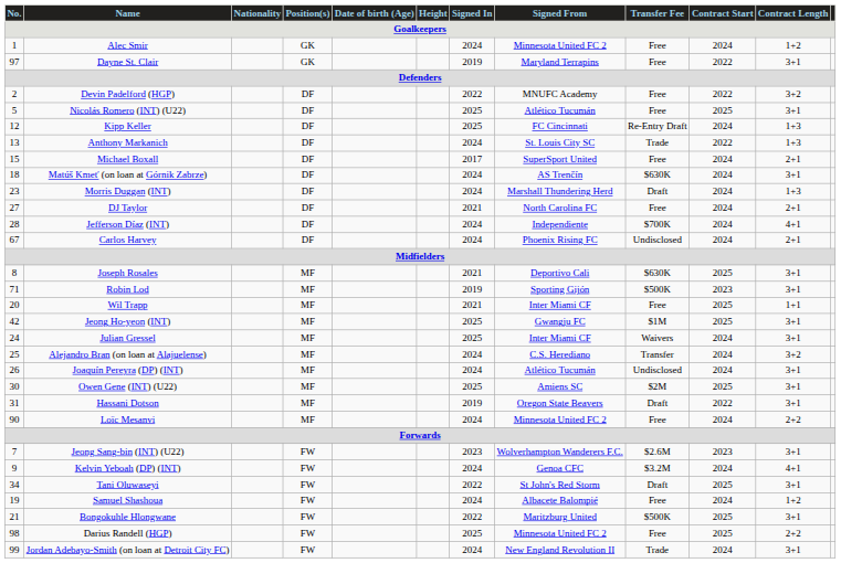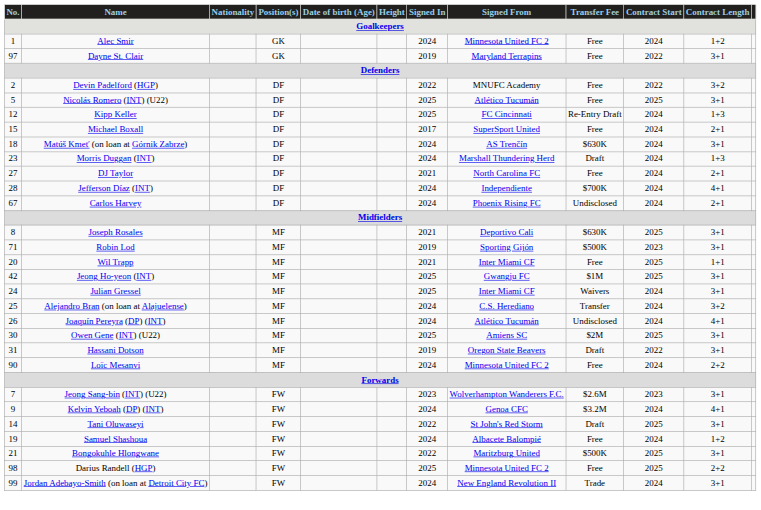 <table class="wikitable" style="text-align:center; font-size:90%;">
 <tr>
 <th style="background:#21201E;color:#9BCEE3;border:1px solid #E1E2DD">No.</th>
 <th style="background:#21201E;color:#9BCEE3;border:1px solid #E1E2DD">Name</th>
 <th style="background:#21201E;color:#9BCEE3;border:1px solid #E1E2DD">Nationality</th>
 <th style="background:#21201E;color:#9BCEE3;border:1px solid #E1E2DD">Position(s)</th>
 <th style="background:#21201E;color:#9BCEE3;border:1px solid #E1E2DD">Date of birth (Age)</th>
 <th style="background:#21201E;color:#9BCEE3;border:1px solid #E1E2DD">Height</th>
 <th style="background:#21201E;color:#9BCEE3;border:1px solid #E1E2DD">Signed In</th>
 <th style="background:#21201E;color:#9BCEE3;border:1px solid #E1E2DD">Signed From</th>
 <th style="background:#21201E;color:#9BCEE3;border:1px solid #E1E2DD">Transfer Fee</th>
 <th style="background:#21201E;color:#9BCEE3;border:1px solid #E1E2DD">Contract Start</th>
 <th style="background:#21201E;color:#9BCEE3;border:1px solid #E1E2DD">Contract Length</th>
 <th style="background:#21201E;color:#9BCEE3;border:1px solid #E1E2DD" class="unsortable"></th>
 </tr>
 <tr>
 <th colspan="12" style="background:#e1e2dd"><a href='#'>Goalkeepers</a></th>
 </tr>
 <tr>
 <td>1</td>
 <td><a href='#'>Alec Smir</a></td>
 <td></td>
 <td>GK</td>
 <td></td>
 <td></td>
 <td>2024</td>
 <td> <a href='#'>Minnesota United FC 2</a></td>
 <td>Free</td>
 <td>2024</td>
 <td>1+2</td>
 <td></td>
 </tr>
 <tr>
 <td>97</td>
 <td><a href='#'>Dayne St. Clair</a></td>
 <td></td>
 <td>GK</td>
 <td></td>
 <td></td>
 <td>2019</td>
 <td> <a href='#'>Maryland Terrapins</a></td>
 <td>Free</td>
 <td>2022</td>
 <td>3+1</td>
 <td></td>
 </tr>
 <tr>
 <th colspan="12" style="background:#dcdcdc"><a href='#'>Defenders</a></th>
 </tr>
 <tr>
 <td>2</td>
 <td><a href='#'>Devin Padelford</a> (<a href='#'>HGP</a>)</td>
 <td></td>
 <td>DF</td>
 <td></td>
 <td></td>
 <td>2022</td>
 <td> MNUFC Academy</td>
 <td>Free</td>
 <td>2022</td>
 <td>3+2</td>
 <td></td>
 </tr>
 <tr>
 <td>5</td>
 <td><a href='#'>Nicolás Romero</a> (<a href='#'>INT</a>) (U22)</td>
 <td></td>
 <td>DF</td>
 <td></td>
 <td></td>
 <td>2025</td>
 <td> <a href='#'>Atlético Tucumán</a></td>
 <td>Free</td>
 <td>2025</td>
 <td>3+1</td>
 <td></td>
 </tr>
 <tr>
 <td>12</td>
 <td><a href='#'>Kipp Keller</a></td>
 <td></td>
 <td>DF</td>
 <td></td>
 <td></td>
 <td>2025</td>
 <td> <a href='#'>FC Cincinnati</a></td>
 <td>Re-Entry Draft</td>
 <td>2024</td>
-<td>1+3</td>
-<td></td>
-</tr>
-<tr>
-<td>13</td>
-<td><a href='#'>Anthony Markanich</a></td>
-<td></td>
-<td>DF</td>
-<td></td>
-<td></td>
-<td>2024</td>
-<td> <a href='#'>St. Louis City SC</a></td>
-<td>Trade</td>
-<td>2022</td>
 <td>1+3</td>
 <td></td>
 </tr>
 <tr>
 <td>15</td>
 <td><a href='#'>Michael Boxall</a></td>
 <td></td>
 <td>DF</td>
 <td></td>
 <td></td>
 <td>2017</td>
 <td> <a href='#'>SuperSport United</a></td>
 <td>Free</td>
 <td>2024</td>
 <td>2+1</td>
 <td></td>
 </tr>
 <tr>
 <td>18</td>
 <td><a href='#'>Matúš Kmeť</a> (on loan at <a href='#'>Górnik Zabrze</a>)</td>
 <td></td>
 <td>DF</td>
 <td></td>
 <td></td>
 <td>2024</td>
 <td> <a href='#'>AS Trenčín</a></td>
 <td>$630K</td>
 <td>2024</td>
 <td>3+1</td>
 <td></td>
 </tr>
 <tr>
 <td>23</td>
 <td><a href='#'>Morris Duggan</a> (<a href='#'>INT</a>)</td>
 <td></td>
 <td>DF</td>
 <td></td>
 <td></td>
 <td>2024</td>
 <td> <a href='#'>Marshall Thundering Herd</a></td>
 <td>Draft</td>
 <td>2024</td>
 <td>1+3</td>
 <td></td>
 </tr>
 <tr>
 <td>27</td>
 <td><a href='#'>DJ Taylor</a></td>
 <td></td>
 <td>DF</td>
 <td></td>
 <td></td>
 <td>2021</td>
 <td> <a href='#'>North Carolina FC</a></td>
 <td>Free</td>
 <td>2024</td>
 <td>2+1</td>
 <td></td>
 </tr>
 <tr>
 <td>28</td>
 <td><a href='#'>Jefferson Díaz</a> (<a href='#'>INT</a>)</td>
 <td></td>
 <td>DF</td>
 <td></td>
 <td></td>
 <td>2024</td>
 <td> <a href='#'>Independiente</a></td>
 <td>$700K</td>
 <td>2024</td>
 <td>4+1</td>
 <td></td>
 </tr>
 <tr>
 <td>67</td>
 <td><a href='#'>Carlos Harvey</a></td>
 <td></td>
 <td>DF</td>
 <td></td>
 <td></td>
 <td>2024</td>
 <td> <a href='#'>Phoenix Rising FC</a></td>
 <td>Undisclosed </td>
 <td>2024</td>
 <td>2+1</td>
 <td></td>
 </tr>
 <tr>
 <th colspan="12" style="background:#dcdcdc"><a href='#'>Midfielders</a></th>
 </tr>
 <tr>
 <td>8</td>
 <td><a href='#'>Joseph Rosales</a></td>
 <td></td>
 <td>MF</td>
 <td></td>
 <td></td>
 <td>2021</td>
 <td> <a href='#'>Deportivo Cali</a></td>
 <td>$630K</td>
 <td>2025</td>
 <td>3+1</td>
 <td></td>
 </tr>
 <tr>
 <td>71</td>
 <td><a href='#'>Robin Lod</a></td>
 <td></td>
 <td>MF</td>
 <td></td>
 <td></td>
 <td>2019</td>
 <td> <a href='#'>Sporting Gijón</a></td>
 <td>$500K </td>
 <td>2023</td>
 <td>3+1</td>
 <td></td>
 </tr>
 <tr>
 <td>20</td>
 <td><a href='#'>Wil Trapp</a></td>
 <td></td>
 <td>MF</td>
 <td></td>
 <td></td>
 <td>2021</td>
 <td> <a href='#'>Inter Miami CF</a></td>
 <td>Free</td>
 <td>2025</td>
 <td>1+1</td>
 <td></td>
 </tr>
 <tr>
 <td>42</td>
 <td><a href='#'>Jeong Ho-yeon</a> (<a href='#'>INT</a>)</td>
 <td></td>
 <td>MF</td>
 <td></td>
 <td></td>
 <td>2025</td>
 <td> <a href='#'>Gwangju FC</a></td>
 <td>$1M</td>
 <td>2025</td>
 <td>3+1</td>
 <td></td>
 </tr>
 <tr>
 <td>24</td>
 <td><a href='#'>Julian Gressel</a></td>
 <td></td>
 <td>MF</td>
 <td></td>
 <td></td>
 <td>2025</td>
 <td> <a href='#'>Inter Miami CF</a></td>
 <td>Waivers</td>
 <td>2024</td>
 <td>3+1</td>
 <td></td>
 </tr>
 <tr>
 <td>25</td>
 <td><a href='#'>Alejandro Bran</a> (on loan at <a href='#'>Alajuelense</a>)</td>
 <td></td>
 <td>MF</td>
 <td></td>
 <td></td>
 <td>2024</td>
 <td> <a href='#'>C.S. Herediano</a></td>
 <td>Transfer </td>
 <td>2024</td>
 <td>3+2</td>
 <td></td>
 </tr>
 <tr>
 <td>26</td>
 <td><a href='#'>Joaquín Pereyra</a> (<a href='#'>DP</a>) (<a href='#'>INT</a>)</td>
 <td></td>
 <td>MF</td>
 <td></td>
 <td></td>
 <td>2024</td>
 <td> <a href='#'>Atlético Tucumán</a></td>
 <td>Undisclosed</td>
 <td>2024</td>
-<td>3+1</td>
+<td>4+1</td>
 <td></td>
 </tr>
 <tr>
 <td>30</td>
 <td><a href='#'>Owen Gene</a> (<a href='#'>INT</a>) (U22)</td>
 <td></td>
 <td>MF</td>
 <td></td>
 <td></td>
 <td>2025</td>
 <td> <a href='#'>Amiens SC</a></td>
 <td>$2M</td>
 <td>2025</td>
 <td>3+1</td>
 <td></td>
 </tr>
 <tr>
 <td>31</td>
 <td><a href='#'>Hassani Dotson</a></td>
 <td></td>
 <td>MF</td>
 <td></td>
 <td></td>
 <td>2019</td>
 <td> <a href='#'>Oregon State Beavers</a></td>
 <td>Draft</td>
 <td>2022</td>
 <td>3+1</td>
 <td></td>
 </tr>
 <tr>
 <td>90</td>
 <td><a href='#'>Loïc Mesanvi</a></td>
 <td></td>
 <td>MF</td>
 <td></td>
 <td></td>
 <td>2024</td>
 <td> <a href='#'>Minnesota United FC 2</a></td>
 <td>Free</td>
 <td>2024</td>
 <td>2+2</td>
 <td></td>
 </tr>
 <tr>
 <th colspan="12" style="background:#dcdcdc"><a href='#'>Forwards</a></th>
 </tr>
 <tr>
 <td>7</td>
 <td><a href='#'>Jeong Sang-bin</a> (<a href='#'>INT</a>) (U22)</td>
 <td></td>
 <td>FW</td>
 <td></td>
 <td></td>
 <td>2023</td>
 <td> <a href='#'>Wolverhampton Wanderers F.C.</a></td>
 <td>$2.6M </td>
 <td>2023</td>
 <td>3+1</td>
 <td></td>
 </tr>
 <tr>
 <td>9</td>
 <td><a href='#'>Kelvin Yeboah</a> (<a href='#'>DP</a>) (<a href='#'>INT</a>)</td>
 <td></td>
 <td>FW</td>
 <td></td>
 <td></td>
 <td>2024</td>
 <td> <a href='#'>Genoa CFC</a></td>
 <td>$3.2M</td>
 <td>2024</td>
 <td>4+1</td>
 <td></td>
 </tr>
 <tr>
-<td>34</td>
+<td>14</td>
 <td><a href='#'>Tani Oluwaseyi</a></td>
 <td></td>
 <td>FW</td>
 <td></td>
 <td></td>
 <td>2022</td>
 <td> <a href='#'>St John's Red Storm</a></td>
 <td>Draft</td>
 <td>2025</td>
 <td>3+1</td>
 <td></td>
 </tr>
 <tr>
 <td>19</td>
 <td><a href='#'>Samuel Shashoua</a></td>
 <td></td>
 <td>FW</td>
 <td></td>
 <td></td>
 <td>2024</td>
 <td> <a href='#'>Albacete Balompié</a></td>
 <td>Free</td>
 <td>2024</td>
 <td>1+2</td>
 <td></td>
 </tr>
 <tr>
 <td>21</td>
 <td><a href='#'>Bongokuhle Hlongwane</a></td>
 <td></td>
 <td>FW</td>
 <td></td>
 <td></td>
 <td>2022</td>
 <td> <a href='#'>Maritzburg United</a></td>
 <td>$500K </td>
 <td>2025</td>
 <td>3+1</td>
 <td></td>
 </tr>
 <tr>
 <td>98</td>
 <td>Darius Randell (<a href='#'>HGP</a>)</td>
 <td></td>
 <td>FW</td>
 <td></td>
 <td></td>
 <td>2025</td>
 <td> <a href='#'>Minnesota United FC 2</a></td>
 <td>Free</td>
 <td>2025</td>
 <td>2+2</td>
 <td></td>
 </tr>
 <tr>
 <td>99</td>
 <td><a href='#'>Jordan Adebayo-Smith</a> (on loan at <a href='#'>Detroit City FC</a>)</td>
 <td></td>
 <td>FW</td>
 <td></td>
 <td></td>
 <td>2024</td>
 <td> <a href='#'>New England Revolution II</a></td>
 <td>Trade</td>
 <td>2024</td>
 <td>3+1</td>
 <td></td>
 </tr>
 </table>
